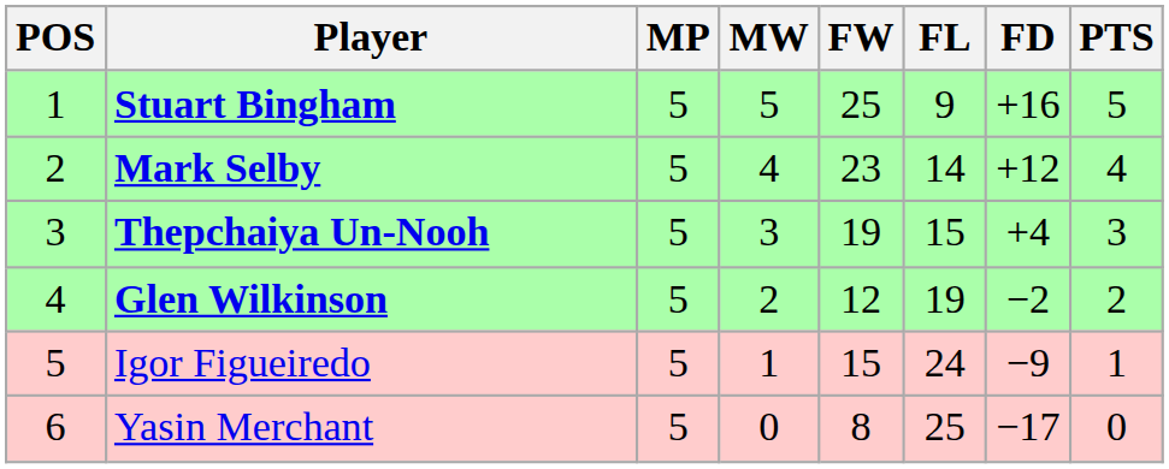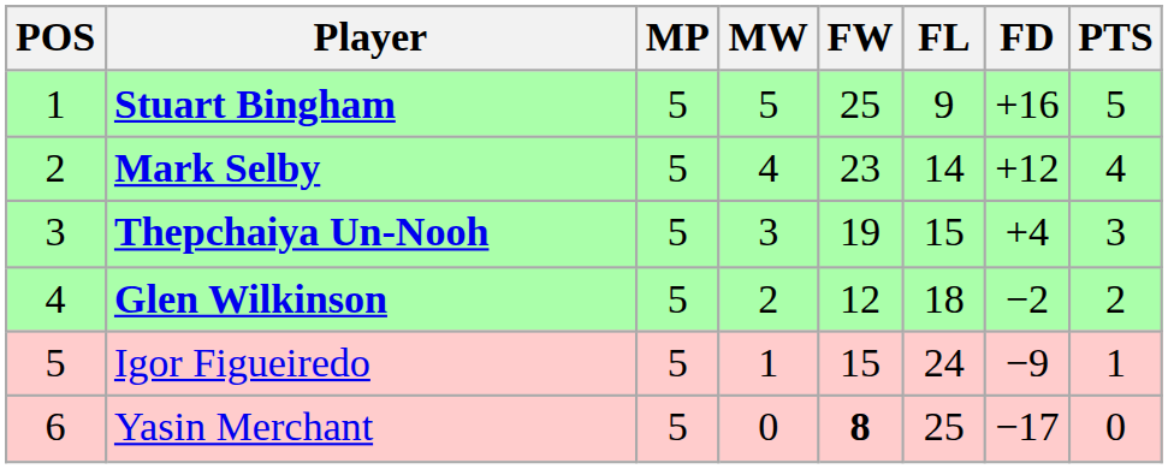 <table class="wikitable" style="text-align: center;">
 <tr>
 <th width=25>POS</th>
 <th width=200>Player</th>
 <th width=25>MP</th>
 <th width=25>MW</th>
 <th width=25>FW</th>
 <th width=25>FL</th>
 <th width=25>FD</th>
 <th width=25>PTS</th>
 </tr>
 <tr style="background:#aaffaa;">
 <td>1</td>
 <td style="text-align:left;"> <strong><a href='#'>Stuart Bingham</a></strong></td>
 <td>5</td>
 <td>5</td>
 <td>25</td>
 <td>9</td>
 <td>+16</td>
 <td>5</td>
 </tr>
 <tr style="background:#aaffaa;">
 <td>2</td>
 <td style="text-align:left;"> <strong><a href='#'>Mark Selby</a></strong></td>
 <td>5</td>
 <td>4</td>
 <td>23</td>
 <td>14</td>
 <td>+12</td>
 <td>4</td>
 </tr>
 <tr style="background:#aaffaa;">
 <td>3</td>
 <td style="text-align:left;"> <strong><a href='#'>Thepchaiya Un-Nooh</a></strong></td>
 <td>5</td>
 <td>3</td>
 <td>19</td>
 <td>15</td>
 <td>+4</td>
 <td>3</td>
 </tr>
 <tr style="background:#aaffaa;">
 <td>4</td>
 <td style="text-align:left;"> <strong><a href='#'>Glen Wilkinson</a></strong></td>
 <td>5</td>
 <td>2</td>
 <td>12</td>
-<td>19</td>
+<td>18</td>
 <td>−2</td>
 <td>2</td>
 </tr>
 <tr style="background:#fcc;">
 <td>5</td>
 <td style="text-align:left;"> <a href='#'>Igor Figueiredo</a></td>
 <td>5</td>
 <td>1</td>
 <td>15</td>
 <td>24</td>
 <td>−9</td>
 <td>1</td>
 </tr>
 <tr style="background:#fcc;">
 <td>6</td>
 <td style="text-align:left;"> <a href='#'>Yasin Merchant</a></td>
 <td>5</td>
 <td>0</td>
-<td>8</td>
+<td><strong>8</strong></td>
 <td>25</td>
 <td>−17</td>
 <td>0</td>
 </tr>
 </table>
